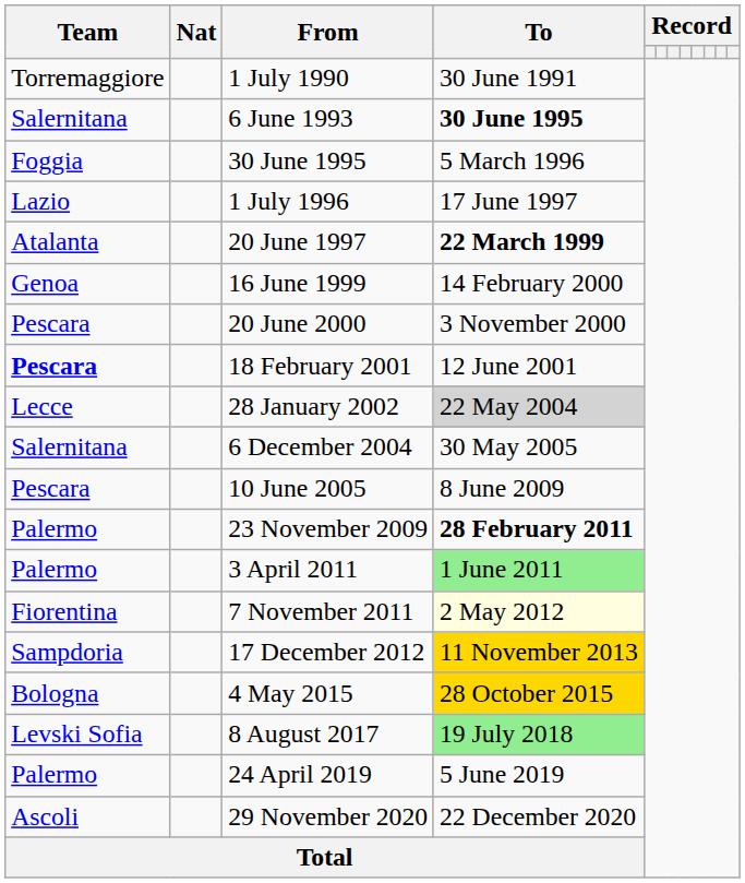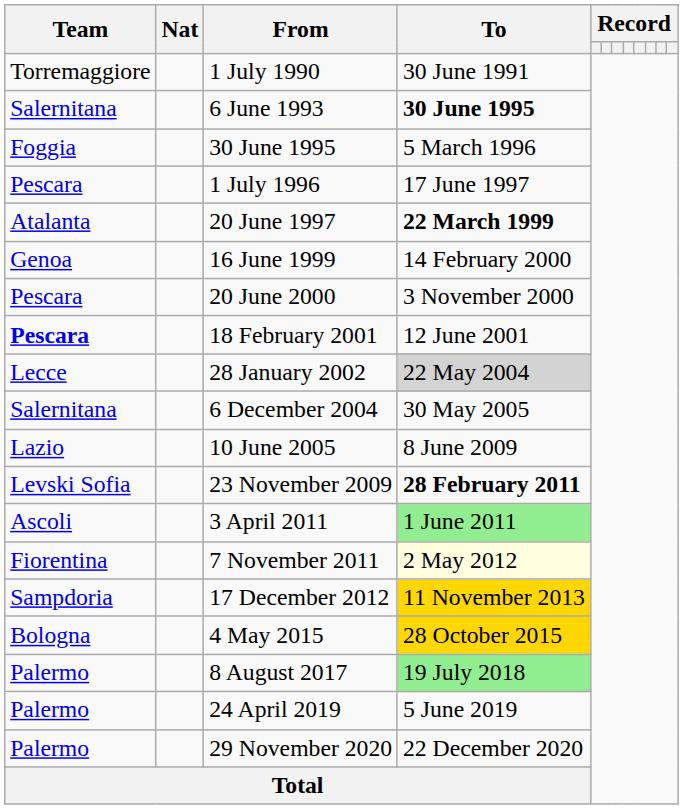 <table class="wikitable" style="text-align: center">
 <tr>
 <th rowspan="2">Team</th>
 <th rowspan="2">Nat</th>
 <th rowspan="2">From</th>
 <th rowspan="2">To</th>
 <th colspan="8">Record</th>
 </tr>
 <tr>
 <th></th>
 <th></th>
 <th></th>
 <th></th>
 <th></th>
 <th></th>
 <th></th>
 <th></th>
 </tr>
 <tr>
 <td align=left>Torremaggiore</td>
 <td></td>
 <td align=left>1 July 1990</td>
 <td align=left>30 June 1991<br></td>
 </tr>
 <tr>
 <td align=left><a href='#'>Salernitana</a></td>
 <td></td>
 <td align=left>6 June 1993</td>
 <td align=left><strong>30 June 1995<br></strong></td>
 </tr>
 <tr>
 <td align=left><a href='#'>Foggia</a></td>
 <td></td>
 <td align=left>30 June 1995</td>
 <td align=left>5 March 1996<br></td>
 </tr>
 <tr>
-<td align=left><a href='#'>Lazio</a></td>
+<td align=left><a href='#'>Pescara</a></td>
 <td></td>
 <td align=left>1 July 1996</td>
 <td align=left>17 June 1997<br></td>
 </tr>
 <tr>
 <td align=left><a href='#'>Atalanta</a></td>
 <td></td>
 <td align=left>20 June 1997</td>
 <td align=left><strong>22 March 1999<br></strong></td>
 </tr>
 <tr>
 <td align=left><a href='#'>Genoa</a></td>
 <td></td>
 <td align=left>16 June 1999</td>
 <td align=left>14 February 2000<br></td>
 </tr>
 <tr>
 <td align=left><a href='#'>Pescara</a></td>
 <td></td>
 <td align=left>20 June 2000</td>
 <td align=left>3 November 2000<br></td>
 </tr>
 <tr>
 <td align=left><strong><a href='#'>Pescara</a></strong></td>
 <td></td>
 <td align=left>18 February 2001</td>
 <td align=left>12 June 2001<br></td>
 </tr>
 <tr>
 <td align=left><a href='#'>Lecce</a></td>
 <td></td>
 <td align=left>28 January 2002</td>
 <td align=left style="background: lightgrey;">22 May 2004<br></td>
 </tr>
 <tr>
 <td align=left><a href='#'>Salernitana</a></td>
 <td></td>
 <td align=left>6 December 2004</td>
 <td align=left>30 May 2005<br></td>
 </tr>
 <tr>
-<td align=left><a href='#'>Pescara</a></td>
+<td align=left><a href='#'>Lazio</a></td>
 <td></td>
 <td align=left>10 June 2005</td>
 <td align=left>8 June 2009<br></td>
 </tr>
 <tr>
-<td align=left><a href='#'>Palermo</a></td>
+<td align=left><a href='#'>Levski Sofia</a></td>
 <td></td>
 <td align=left>23 November 2009</td>
 <td align=left><strong>28 February 2011<br></strong></td>
 </tr>
 <tr>
-<td align=left><a href='#'>Palermo</a></td>
+<td align=left><a href='#'>Ascoli</a></td>
 <td></td>
 <td align=left>3 April 2011</td>
 <td align=left style="background: lightgreen;">1 June 2011<br></td>
 </tr>
 <tr>
 <td align=left><a href='#'>Fiorentina</a></td>
 <td></td>
 <td align=left>7 November 2011</td>
 <td align=left style="background: lightyellow;">2 May 2012<br></td>
 </tr>
 <tr>
 <td align=left><a href='#'>Sampdoria</a></td>
 <td></td>
 <td align=left>17 December 2012</td>
 <td align=left style="background: gold;">11 November 2013<br></td>
 </tr>
 <tr>
 <td align=left><a href='#'>Bologna</a></td>
 <td></td>
 <td align=left>4 May 2015</td>
 <td align=left style="background: gold;">28 October 2015<br></td>
 </tr>
 <tr>
-<td align=left><a href='#'>Levski Sofia</a></td>
+<td align=left><a href='#'>Palermo</a></td>
 <td></td>
 <td align=left>8 August 2017</td>
 <td align=left style="background: lightgreen;">19 July 2018<br></td>
 </tr>
 <tr>
 <td align=left><a href='#'>Palermo</a></td>
 <td></td>
 <td align=left>24 April 2019</td>
 <td align=left>5 June 2019<br></td>
 </tr>
 <tr>
-<td align=left><a href='#'>Ascoli</a></td>
+<td align=left><a href='#'>Palermo</a></td>
 <td></td>
 <td align=left>29 November 2020</td>
 <td align=left>22 December 2020<br></td>
 </tr>
 <tr>
 <th colspan="4">Total<br></th>
 </tr>
 </table>
